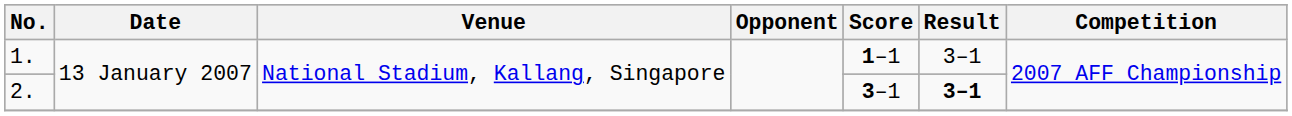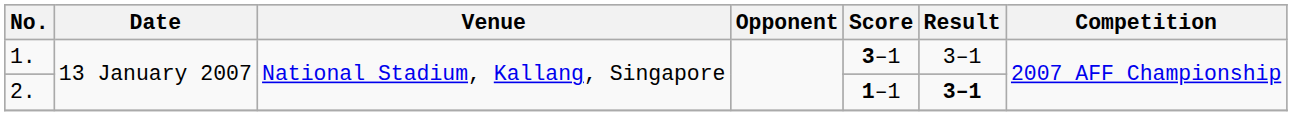 <table class="wikitable">
 <tr>
 <th>No.</th>
 <th>Date</th>
 <th>Venue</th>
 <th>Opponent</th>
 <th>Score</th>
 <th>Result</th>
 <th>Competition</th>
 </tr>
 <tr>
 <td>1.</td>
 <td rowspan=2>13 January 2007</td>
 <td rowspan=2><a href='#'>National Stadium</a>, <a href='#'>Kallang</a>, Singapore</td>
 <td rowspan=2></td>
-<td align=center><strong>1</strong>–1</td>
+<td align=center><strong>3</strong>–1</td>
 <td align=center>3–1</td>
 <td rowspan=2><a href='#'>2007 AFF Championship</a></td>
 </tr>
 <tr>
 <td>2.</td>
-<td align=center><strong>3</strong>–1</td>
+<td align=center><strong>1</strong>–1</td>
 <td align=center><strong>3–1</strong></td>
 </tr>
 <tr>
 </tr>
 </table>
